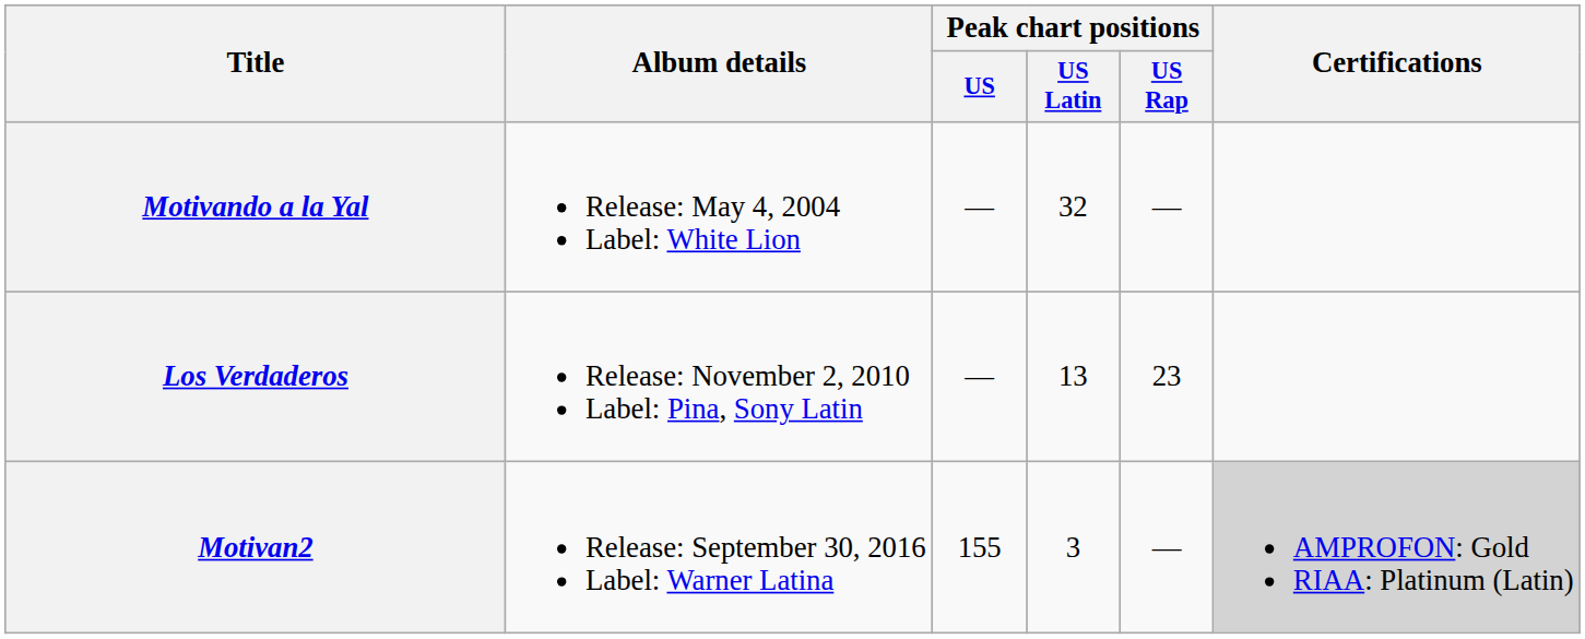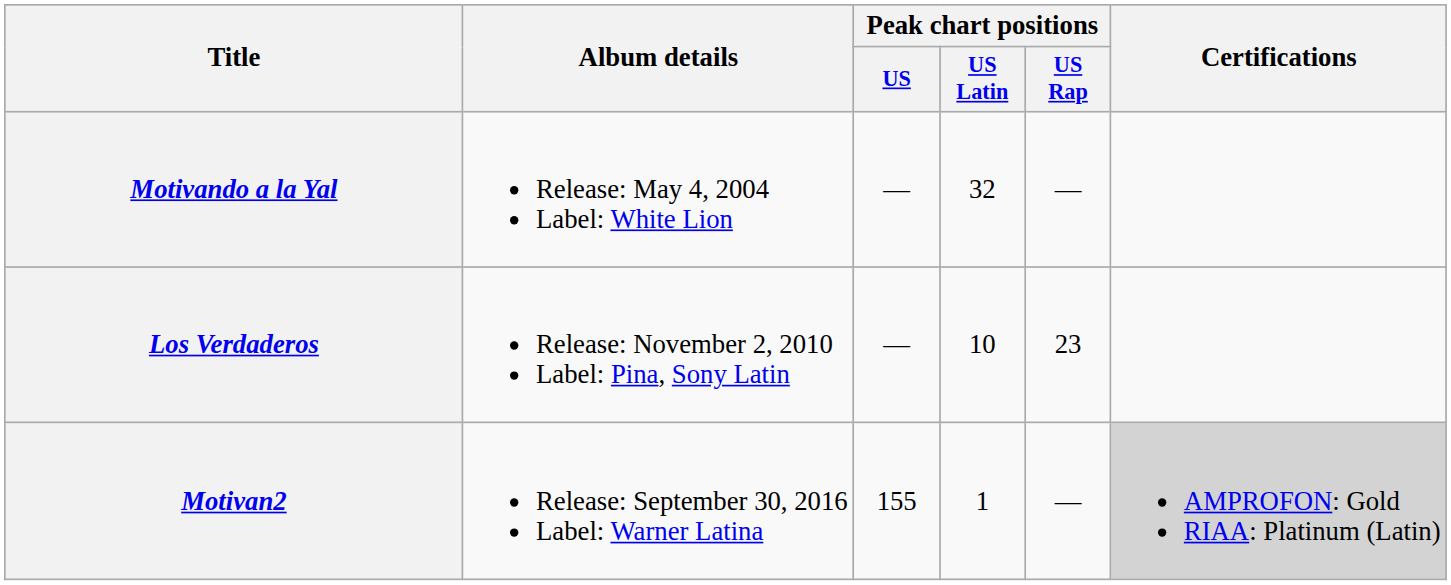 <table class="wikitable plainrowheaders">
 <tr>
 <th rowspan="2" width="267">Title</th>
 <th rowspan="2">Album details</th>
 <th colspan="3">Peak chart positions</th>
 <th rowspan="2">Certifications</th>
 </tr>
 <tr style="font-size:smaller;">
 <th width="45"><a href='#'>US</a><br></th>
 <th width="45"><a href='#'>US Latin</a><br></th>
 <th width="45"><a href='#'>US<br>Rap</a><br></th>
 </tr>
 <tr>
 <th scope="row"><em><a href='#'>Motivando a la Yal</a></em></th>
 <td><br><ul><li>Release: May 4, 2004</li><li>Label: <a href='#'>White Lion</a></li></ul></td>
 <td align="center">—</td>
 <td align="center">32</td>
 <td align="center">—</td>
 <td></td>
 </tr>
 <tr>
 <th scope="row"><em><a href='#'>Los Verdaderos</a></em></th>
 <td><br><ul><li>Release: November 2, 2010</li><li>Label: <a href='#'>Pina</a>, <a href='#'>Sony Latin</a></li></ul></td>
 <td align="center">—</td>
-<td align="center">13</td>
+<td align="center">10</td>
 <td align="center">23</td>
 <td></td>
 </tr>
 <tr>
 <th scope="row"><em><a href='#'>Motivan2</a></em></th>
 <td><br><ul><li>Release: September 30, 2016</li><li>Label: <a href='#'>Warner Latina</a></li></ul></td>
 <td align="center">155</td>
-<td align="center">3</td>
+<td align="center">1</td>
 <td align="center">—</td>
 <td style="background: lightgrey;"><br><ul><li><a href='#'>AMPROFON</a>: Gold</li><li><a href='#'>RIAA</a>: Platinum (Latin)</li></ul></td>
 </tr>
 </table>
